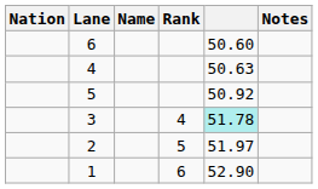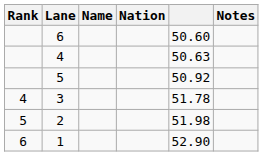 <table class="wikitable sortable" style="text-align:center">
 <tr>
-<th scope="col">Nation</th>
+<th scope="col">Rank</th>
 <th scope="col">Lane</th>
 <th scope="col">Name</th>
-<th scope="col">Rank</th>
+<th scope="col">Nation</th>
 <th scope="col"></th>
 <th scope="col">Notes</th>
 </tr>
 <tr>
-<td style="text-align:left"></td>
+<td></td>
 <td>6</td>
 <td style="text-align:left"></td>
-<td></td>
+<td style="text-align:left"></td>
 <td>50.60</td>
 <td></td>
 </tr>
 <tr>
-<td style="text-align:left"></td>
+<td></td>
 <td>4</td>
 <td style="text-align:left"></td>
-<td></td>
+<td style="text-align:left"></td>
 <td>50.63</td>
 <td></td>
 </tr>
 <tr>
-<td style="text-align:left"></td>
+<td></td>
 <td>5</td>
 <td style="text-align:left"></td>
-<td></td>
+<td style="text-align:left"></td>
 <td>50.92</td>
 <td></td>
 </tr>
 <tr>
-<td style="text-align:left"></td>
+<td>4</td>
 <td>3</td>
 <td style="text-align:left"></td>
-<td>4</td>
-<td style="background: paleturquoise;">51.78</td>
+<td style="text-align:left"></td>
+<td>51.78</td>
 <td></td>
 </tr>
 <tr>
-<td style="text-align:left"></td>
+<td>5</td>
 <td>2</td>
 <td style="text-align:left"></td>
-<td>5</td>
-<td>51.97</td>
+<td style="text-align:left"></td>
+<td>51.98</td>
 <td></td>
 </tr>
 <tr>
-<td style="text-align:left"></td>
+<td>6</td>
 <td>1</td>
 <td style="text-align:left"></td>
-<td>6</td>
+<td style="text-align:left"></td>
 <td>52.90</td>
 <td></td>
 </tr>
 </table>
